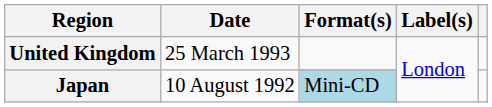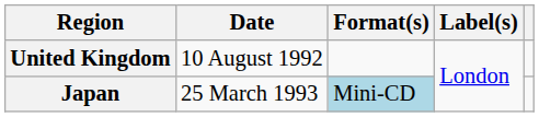 <table class="wikitable plainrowheaders">
 <tr>
 <th scope="col">Region</th>
 <th scope="col">Date</th>
 <th scope="col">Format(s)</th>
 <th scope="col">Label(s)</th>
 <th scope="col"></th>
 </tr>
 <tr>
 <th scope="row">United Kingdom</th>
-<td>25 March 1993</td>
+<td>10 August 1992</td>
 <td></td>
 <td rowspan="2"><a href='#'>London</a></td>
 <td></td>
 </tr>
 <tr>
 <th scope="row">Japan</th>
-<td>10 August 1992</td>
+<td>25 March 1993</td>
 <td style="background: lightblue;">Mini-CD</td>
 <td></td>
 </tr>
 </table>
